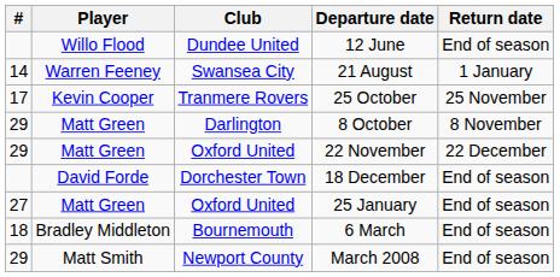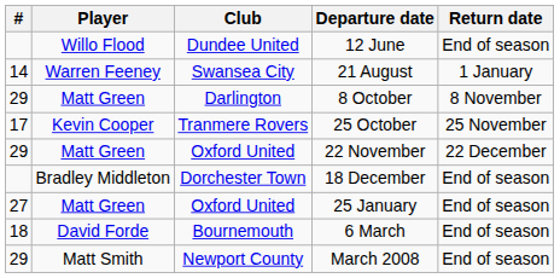 <table class="wikitable" style="text-align: center">
 <tr>
 <th>#</th>
 <th>Player</th>
 <th>Club</th>
 <th>Departure date</th>
 <th>Return date</th>
 </tr>
 <tr>
 <td></td>
 <td><a href='#'>Willo Flood</a></td>
 <td><a href='#'>Dundee United</a></td>
 <td>12 June</td>
 <td>End of season</td>
 </tr>
 <tr>
 <td>14</td>
 <td><a href='#'>Warren Feeney</a></td>
 <td><a href='#'>Swansea City</a></td>
 <td>21 August</td>
 <td>1 January</td>
 </tr>
 <tr>
+<td>29</td>
+<td><a href='#'>Matt Green</a></td>
+<td><a href='#'>Darlington</a></td>
+<td>8 October</td>
+<td>8 November</td>
+</tr>
+<tr>
 <td>17</td>
 <td><a href='#'>Kevin Cooper</a></td>
 <td><a href='#'>Tranmere Rovers</a></td>
 <td>25 October</td>
 <td>25 November</td>
-</tr>
-<tr>
-<td>29</td>
-<td><a href='#'>Matt Green</a></td>
-<td><a href='#'>Darlington</a></td>
-<td>8 October</td>
-<td>8 November</td>
 </tr>
 <tr>
 <td>29</td>
 <td><a href='#'>Matt Green</a></td>
 <td><a href='#'>Oxford United</a></td>
 <td>22 November</td>
 <td>22 December</td>
 </tr>
 <tr>
 <td></td>
-<td><a href='#'>David Forde</a></td>
+<td>Bradley Middleton</td>
 <td><a href='#'>Dorchester Town</a></td>
 <td>18 December</td>
 <td>End of season</td>
 </tr>
 <tr>
 <td>27</td>
 <td><a href='#'>Matt Green</a></td>
 <td><a href='#'>Oxford United</a></td>
 <td>25 January</td>
 <td>End of season</td>
 </tr>
 <tr>
 <td>18</td>
-<td>Bradley Middleton</td>
+<td><a href='#'>David Forde</a></td>
 <td><a href='#'>Bournemouth</a></td>
 <td>6 March</td>
 <td>End of season</td>
 </tr>
 <tr>
 <td>29</td>
 <td>Matt Smith</td>
 <td><a href='#'>Newport County</a></td>
 <td>March 2008</td>
 <td>End of season</td>
 </tr>
 </table>
